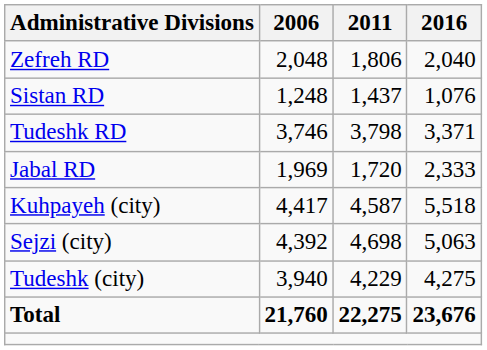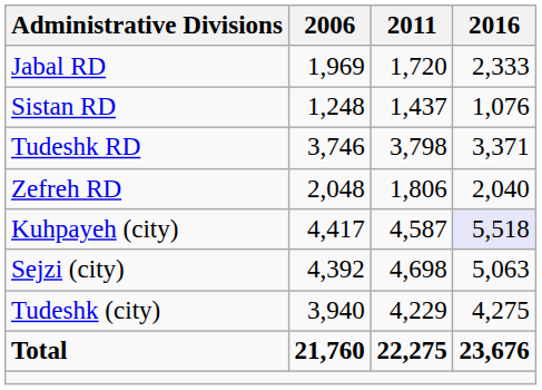 <table class="wikitable">
 <tr>
 <th>Administrative Divisions</th>
 <th>2006</th>
 <th>2011</th>
 <th>2016</th>
 </tr>
 <tr>
-<td><a href='#'>Zefreh RD</a></td>
-<td style="text-align: right;">2,048</td>
-<td style="text-align: right;">1,806</td>
-<td style="text-align: right;">2,040</td>
+<td><a href='#'>Jabal RD</a></td>
+<td style="text-align: right;">1,969</td>
+<td style="text-align: right;">1,720</td>
+<td style="text-align: right;">2,333</td>
 </tr>
 <tr>
 <td><a href='#'>Sistan RD</a></td>
 <td style="text-align: right;">1,248</td>
 <td style="text-align: right;">1,437</td>
 <td style="text-align: right;">1,076</td>
 </tr>
 <tr>
 <td><a href='#'>Tudeshk RD</a></td>
 <td style="text-align: right;">3,746</td>
 <td style="text-align: right;">3,798</td>
 <td style="text-align: right;">3,371</td>
 </tr>
 <tr>
-<td><a href='#'>Jabal RD</a></td>
-<td style="text-align: right;">1,969</td>
-<td style="text-align: right;">1,720</td>
-<td style="text-align: right;">2,333</td>
+<td><a href='#'>Zefreh RD</a></td>
+<td style="text-align: right;">2,048</td>
+<td style="text-align: right;">1,806</td>
+<td style="text-align: right;">2,040</td>
 </tr>
 <tr>
 <td><a href='#'>Kuhpayeh</a> (city)</td>
 <td style="text-align: right;">4,417</td>
 <td style="text-align: right;">4,587</td>
-<td style="text-align: right;">5,518</td>
+<td style="background: lavender; text-align: right;">5,518</td>
 </tr>
 <tr>
 <td><a href='#'>Sejzi</a> (city)</td>
 <td style="text-align: right;">4,392</td>
 <td style="text-align: right;">4,698</td>
 <td style="text-align: right;">5,063</td>
 </tr>
 <tr>
 <td><a href='#'>Tudeshk</a> (city)</td>
 <td style="text-align: right;">3,940</td>
 <td style="text-align: right;">4,229</td>
 <td style="text-align: right;">4,275</td>
 </tr>
 <tr>
 <td><strong>Total</strong></td>
 <td style="text-align: right;"><strong>21,760</strong></td>
 <td style="text-align: right;"><strong>22,275</strong></td>
 <td style="text-align: right;"><strong>23,676</strong></td>
 </tr>
 <tr>
 <td colspan=4></td>
 </tr>
 </table>
